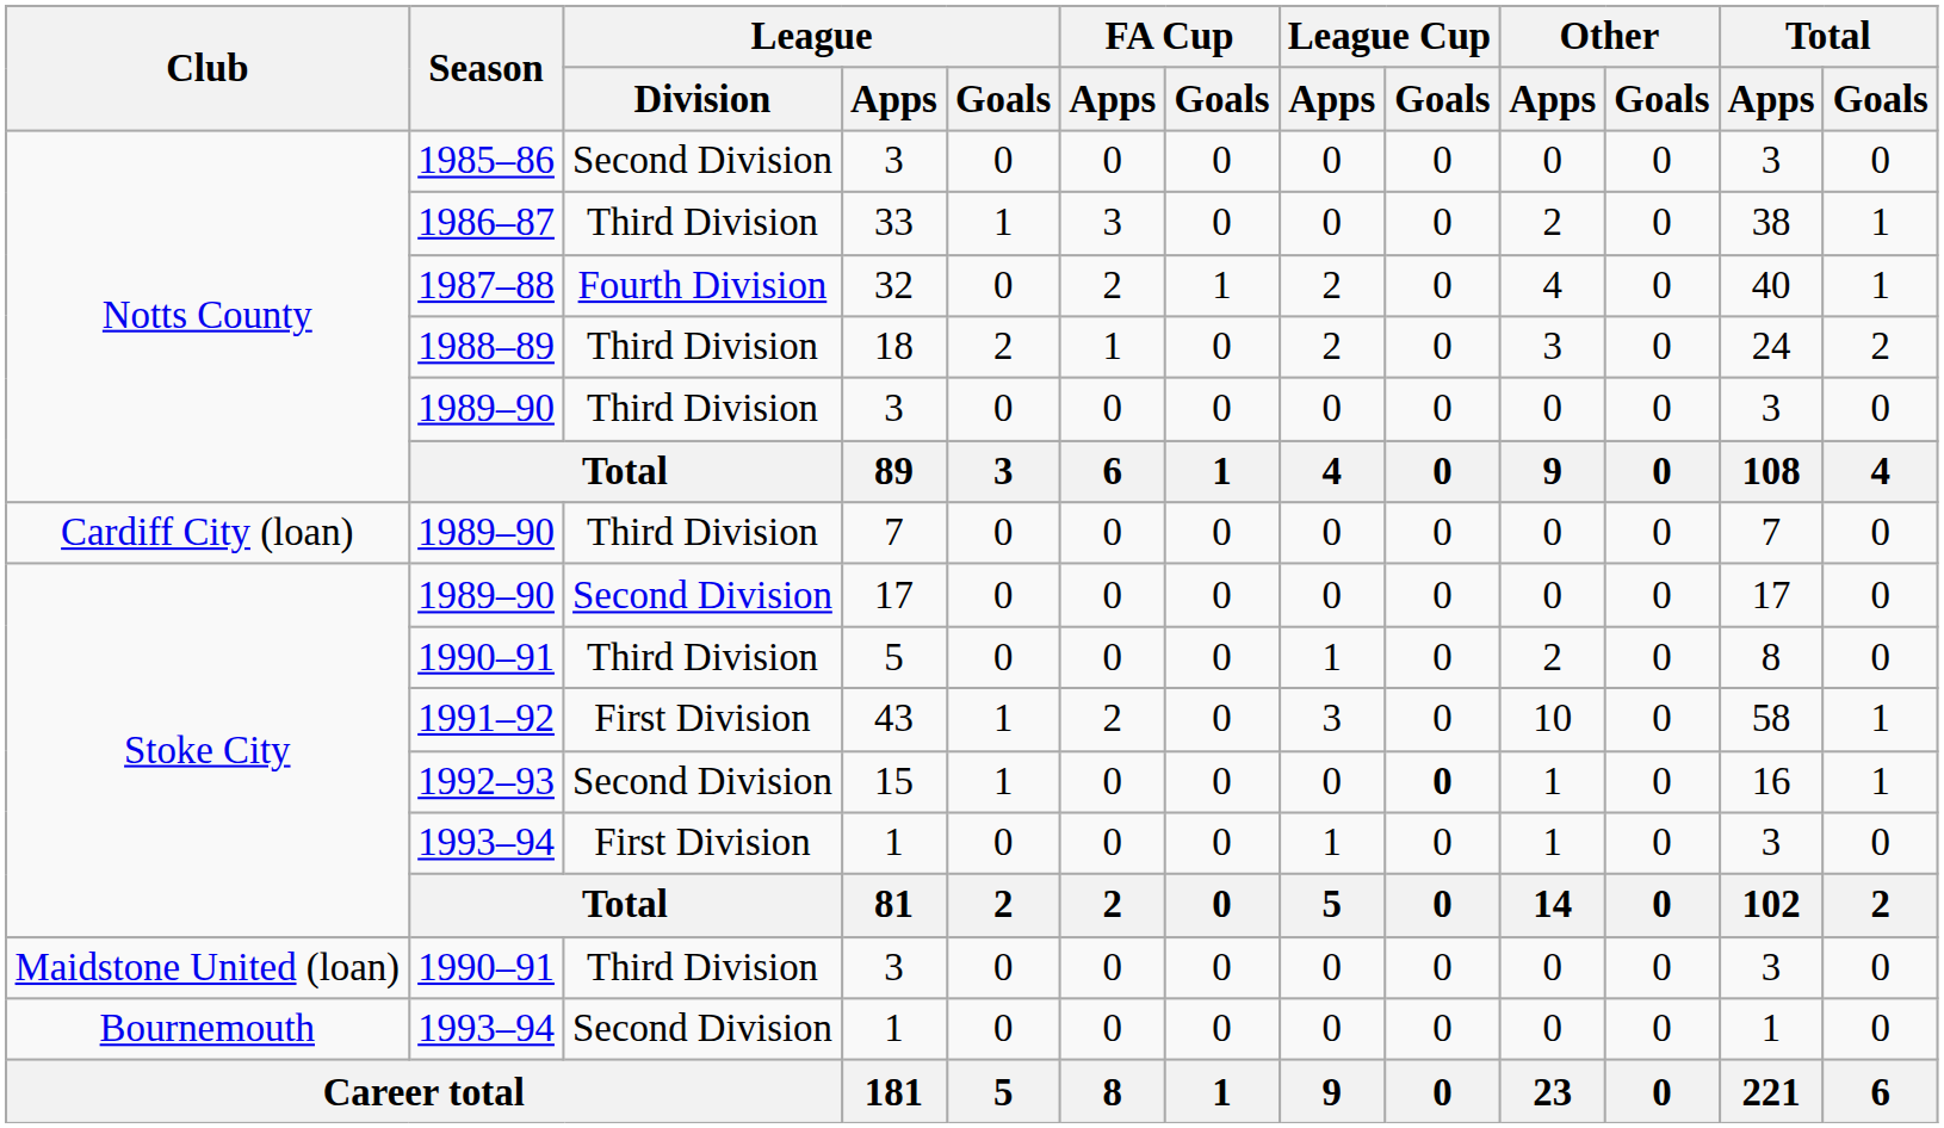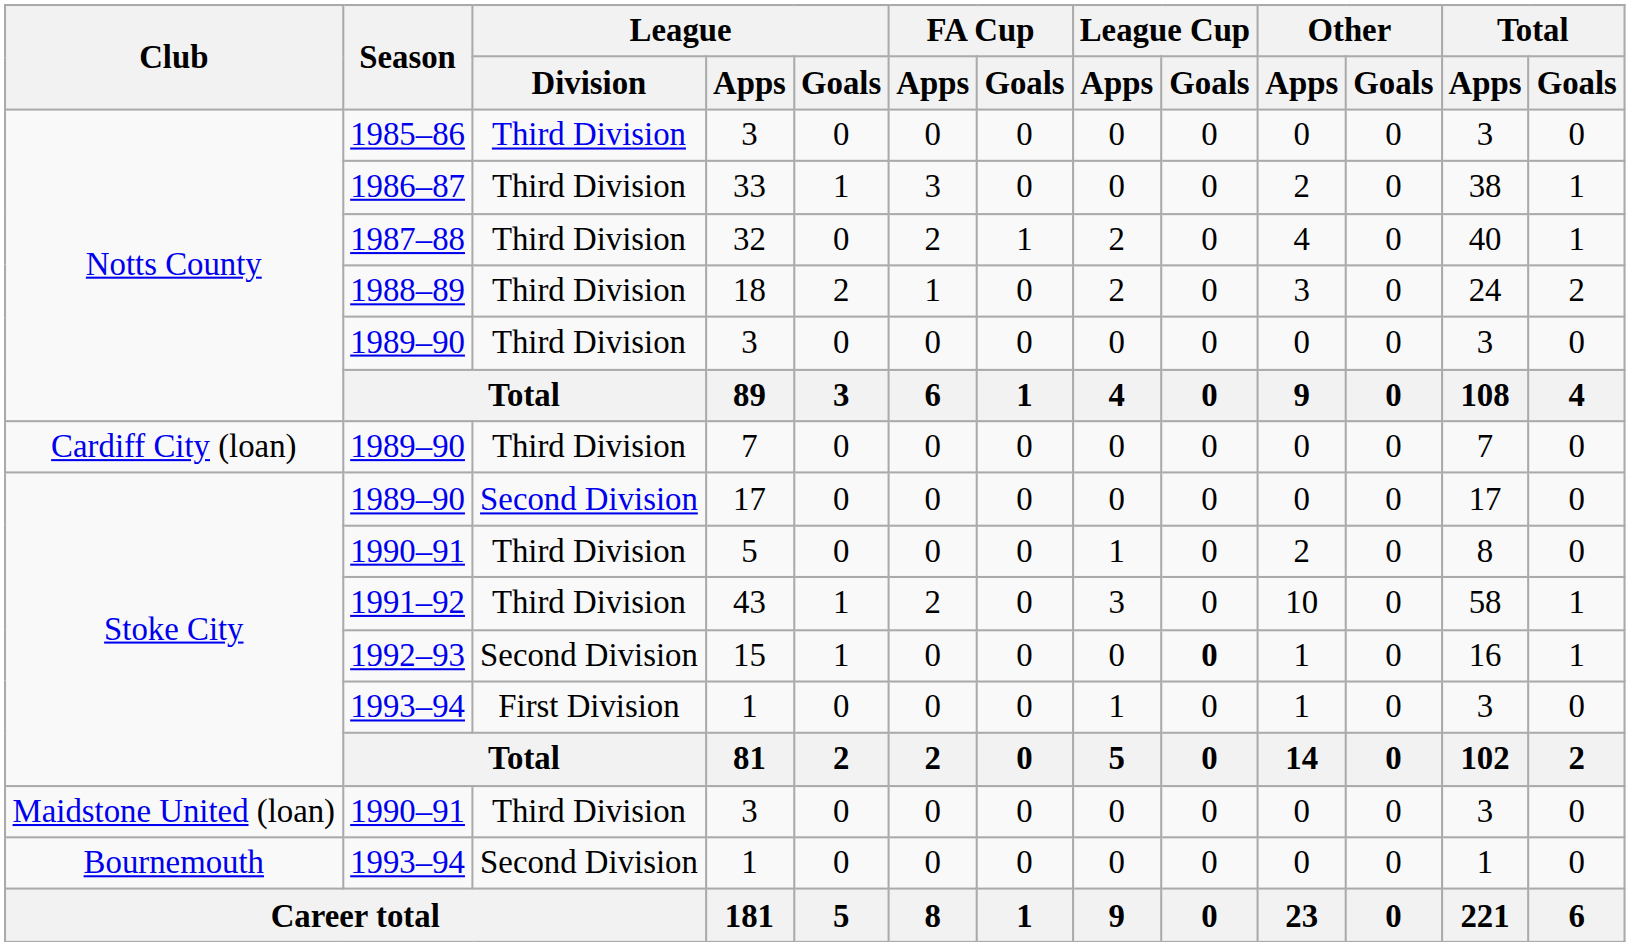 <table class="wikitable" style="text-align: center;">
 <tr>
 <th rowspan="2">Club</th>
 <th rowspan="2">Season</th>
 <th colspan="3">League</th>
 <th colspan="2">FA Cup</th>
 <th colspan="2">League Cup</th>
 <th colspan="2">Other</th>
 <th colspan="2">Total</th>
 </tr>
 <tr>
 <th>Division</th>
 <th>Apps</th>
 <th>Goals</th>
 <th>Apps</th>
 <th>Goals</th>
 <th>Apps</th>
 <th>Goals</th>
 <th>Apps</th>
 <th>Goals</th>
 <th>Apps</th>
 <th>Goals</th>
 </tr>
 <tr>
 <td rowspan="6"><a href='#'>Notts County</a></td>
 <td><a href='#'>1985–86</a></td>
-<td>Second Division</td>
+<td><a href='#'>Third Division</a></td>
 <td>3</td>
 <td>0</td>
 <td>0</td>
 <td>0</td>
 <td>0</td>
 <td>0</td>
 <td>0</td>
 <td>0</td>
 <td>3</td>
 <td>0</td>
 </tr>
 <tr>
 <td><a href='#'>1986–87</a></td>
 <td>Third Division</td>
 <td>33</td>
 <td>1</td>
 <td>3</td>
 <td>0</td>
 <td>0</td>
 <td>0</td>
 <td>2</td>
 <td>0</td>
 <td>38</td>
 <td>1</td>
 </tr>
 <tr>
 <td><a href='#'>1987–88</a></td>
-<td><a href='#'>Fourth Division</a></td>
+<td>Third Division</td>
 <td>32</td>
 <td>0</td>
 <td>2</td>
 <td>1</td>
 <td>2</td>
 <td>0</td>
 <td>4</td>
 <td>0</td>
 <td>40</td>
 <td>1</td>
 </tr>
 <tr>
 <td><a href='#'>1988–89</a></td>
 <td>Third Division</td>
 <td>18</td>
 <td>2</td>
 <td>1</td>
 <td>0</td>
 <td>2</td>
 <td>0</td>
 <td>3</td>
 <td>0</td>
 <td>24</td>
 <td>2</td>
 </tr>
 <tr>
 <td><a href='#'>1989–90</a></td>
 <td>Third Division</td>
 <td>3</td>
 <td>0</td>
 <td>0</td>
 <td>0</td>
 <td>0</td>
 <td>0</td>
 <td>0</td>
 <td>0</td>
 <td>3</td>
 <td>0</td>
 </tr>
 <tr>
 <th colspan="2">Total</th>
 <th>89</th>
 <th>3</th>
 <th>6</th>
 <th>1</th>
 <th>4</th>
 <th>0</th>
 <th>9</th>
 <th>0</th>
 <th>108</th>
 <th>4</th>
 </tr>
 <tr>
 <td><a href='#'>Cardiff City</a> (loan)</td>
 <td><a href='#'>1989–90</a></td>
 <td>Third Division</td>
 <td>7</td>
 <td>0</td>
 <td>0</td>
 <td>0</td>
 <td>0</td>
 <td>0</td>
 <td>0</td>
 <td>0</td>
 <td>7</td>
 <td>0</td>
 </tr>
 <tr>
 <td rowspan="6"><a href='#'>Stoke City</a></td>
 <td><a href='#'>1989–90</a></td>
 <td><a href='#'>Second Division</a></td>
 <td>17</td>
 <td>0</td>
 <td>0</td>
 <td>0</td>
 <td>0</td>
 <td>0</td>
 <td>0</td>
 <td>0</td>
 <td>17</td>
 <td>0</td>
 </tr>
 <tr>
 <td><a href='#'>1990–91</a></td>
 <td>Third Division</td>
 <td>5</td>
 <td>0</td>
 <td>0</td>
 <td>0</td>
 <td>1</td>
 <td>0</td>
 <td>2</td>
 <td>0</td>
 <td>8</td>
 <td>0</td>
 </tr>
 <tr>
 <td><a href='#'>1991–92</a></td>
-<td>First Division</td>
+<td>Third Division</td>
 <td>43</td>
 <td>1</td>
 <td>2</td>
 <td>0</td>
 <td>3</td>
 <td>0</td>
 <td>10</td>
 <td>0</td>
 <td>58</td>
 <td>1</td>
 </tr>
 <tr>
 <td><a href='#'>1992–93</a></td>
 <td>Second Division</td>
 <td>15</td>
 <td>1</td>
 <td>0</td>
 <td>0</td>
 <td>0</td>
 <td><strong>0</strong></td>
 <td>1</td>
 <td>0</td>
 <td>16</td>
 <td>1</td>
 </tr>
 <tr>
 <td><a href='#'>1993–94</a></td>
 <td>First Division</td>
 <td>1</td>
 <td>0</td>
 <td>0</td>
 <td>0</td>
 <td>1</td>
 <td>0</td>
 <td>1</td>
 <td>0</td>
 <td>3</td>
 <td>0</td>
 </tr>
 <tr>
 <th colspan="2">Total</th>
 <th>81</th>
 <th>2</th>
 <th>2</th>
 <th>0</th>
 <th>5</th>
 <th>0</th>
 <th>14</th>
 <th>0</th>
 <th>102</th>
 <th>2</th>
 </tr>
 <tr>
 <td><a href='#'>Maidstone United</a> (loan)</td>
 <td><a href='#'>1990–91</a></td>
 <td>Third Division</td>
 <td>3</td>
 <td>0</td>
 <td>0</td>
 <td>0</td>
 <td>0</td>
 <td>0</td>
 <td>0</td>
 <td>0</td>
 <td>3</td>
 <td>0</td>
 </tr>
 <tr>
 <td><a href='#'>Bournemouth</a></td>
 <td><a href='#'>1993–94</a></td>
 <td>Second Division</td>
 <td>1</td>
 <td>0</td>
 <td>0</td>
 <td>0</td>
 <td>0</td>
 <td>0</td>
 <td>0</td>
 <td>0</td>
 <td>1</td>
 <td>0</td>
 </tr>
 <tr>
 <th colspan="3">Career total</th>
 <th>181</th>
 <th>5</th>
 <th>8</th>
 <th>1</th>
 <th>9</th>
 <th>0</th>
 <th>23</th>
 <th>0</th>
 <th>221</th>
 <th>6</th>
 </tr>
 </table>
